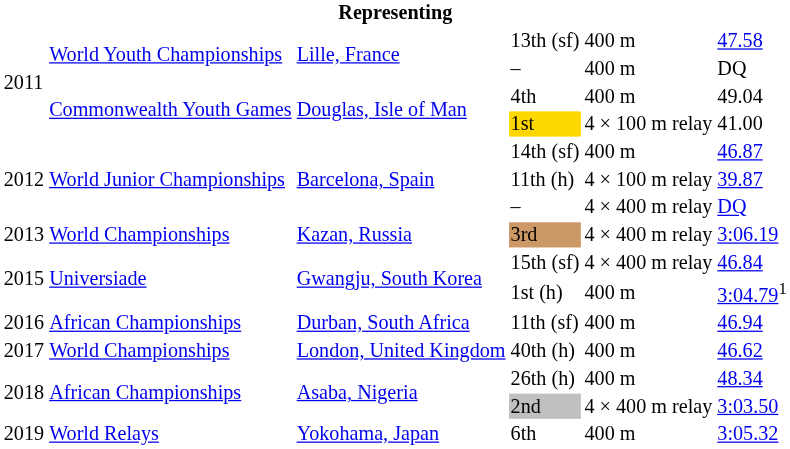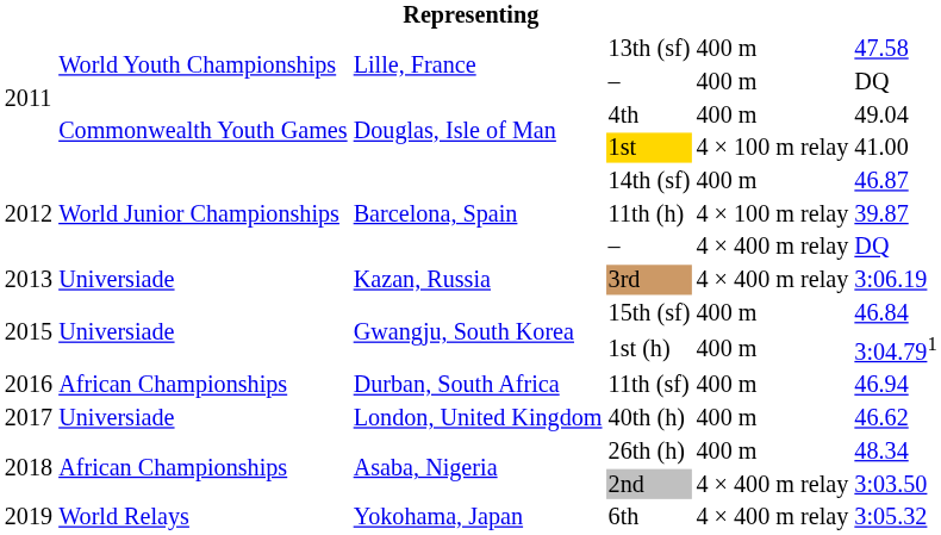 <table>
 <tr>
 <th colspan="6">Representing </th>
 </tr>
 <tr>
 <td rowspan=4>2011</td>
 <td rowspan=2><a href='#'>World Youth Championships</a></td>
 <td rowspan=2><a href='#'>Lille, France</a></td>
 <td>13th (sf)</td>
 <td>400 m</td>
 <td><a href='#'>47.58</a></td>
 </tr>
 <tr>
 <td>–</td>
 <td>400 m</td>
 <td>DQ</td>
 </tr>
 <tr>
 <td rowspan=2><a href='#'>Commonwealth Youth Games</a></td>
 <td rowspan=2><a href='#'>Douglas, Isle of Man</a></td>
 <td>4th</td>
 <td>400 m</td>
 <td>49.04</td>
 </tr>
 <tr>
 <td bgcolor=gold>1st</td>
 <td>4 × 100 m relay</td>
 <td>41.00</td>
 </tr>
 <tr>
 <td rowspan=3>2012</td>
 <td rowspan=3><a href='#'>World Junior Championships</a></td>
 <td rowspan=3><a href='#'>Barcelona, Spain</a></td>
 <td>14th (sf)</td>
 <td>400 m</td>
 <td><a href='#'>46.87</a></td>
 </tr>
 <tr>
 <td>11th (h)</td>
 <td>4 × 100 m relay</td>
 <td><a href='#'>39.87</a></td>
 </tr>
 <tr>
 <td>–</td>
 <td>4 × 400 m relay</td>
 <td><a href='#'>DQ</a></td>
 </tr>
 <tr>
 <td>2013</td>
-<td><a href='#'>World Championships</a></td>
+<td><a href='#'>Universiade</a></td>
 <td><a href='#'>Kazan, Russia</a></td>
 <td bgcolor=cc9966>3rd</td>
 <td>4 × 400 m relay</td>
 <td><a href='#'>3:06.19</a></td>
 </tr>
 <tr>
 <td rowspan=2>2015</td>
 <td rowspan=2><a href='#'>Universiade</a></td>
 <td rowspan=2><a href='#'>Gwangju, South Korea</a></td>
 <td>15th (sf)</td>
-<td>4 × 400 m relay</td>
+<td>400 m</td>
 <td><a href='#'>46.84</a></td>
 </tr>
 <tr>
 <td>1st (h)</td>
 <td>400 m</td>
 <td><a href='#'>3:04.79</a><sup>1</sup></td>
 </tr>
 <tr>
 <td>2016</td>
 <td><a href='#'>African Championships</a></td>
 <td><a href='#'>Durban, South Africa</a></td>
 <td>11th (sf)</td>
 <td>400 m</td>
 <td><a href='#'>46.94</a></td>
 </tr>
 <tr>
 <td>2017</td>
-<td><a href='#'>World Championships</a></td>
+<td><a href='#'>Universiade</a></td>
 <td><a href='#'>London, United Kingdom</a></td>
 <td>40th (h)</td>
 <td>400 m</td>
 <td><a href='#'>46.62</a></td>
 </tr>
 <tr>
 <td rowspan=2>2018</td>
 <td rowspan=2><a href='#'>African Championships</a></td>
 <td rowspan=2><a href='#'>Asaba, Nigeria</a></td>
 <td>26th (h)</td>
 <td>400 m</td>
 <td><a href='#'>48.34</a></td>
 </tr>
 <tr>
 <td bgcolor=silver>2nd</td>
 <td>4 × 400 m relay</td>
 <td><a href='#'>3:03.50</a></td>
 </tr>
 <tr>
 <td>2019</td>
 <td><a href='#'>World Relays</a></td>
 <td><a href='#'>Yokohama, Japan</a></td>
 <td>6th</td>
-<td>400 m</td>
+<td>4 × 400 m relay</td>
 <td><a href='#'>3:05.32</a></td>
 </tr>
 </table>
